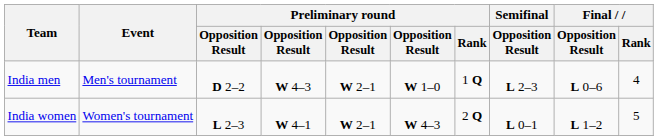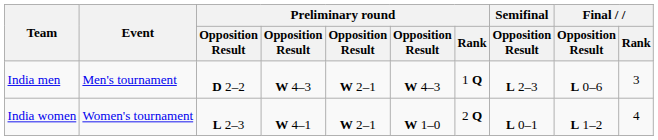 <table class=wikitable style=font-size:90%;text-align:center>
 <tr>
 <th rowspan=2>Team</th>
 <th rowspan=2>Event</th>
 <th colspan=5>Preliminary round</th>
 <th>Semifinal</th>
 <th colspan=2>Final /  / </th>
 </tr>
 <tr style=font-size:95%>
 <th>Opposition<br>Result</th>
 <th>Opposition<br>Result</th>
 <th>Opposition<br>Result</th>
 <th>Opposition<br>Result</th>
 <th>Rank</th>
 <th>Opposition<br>Result</th>
 <th>Opposition<br>Result</th>
 <th>Rank</th>
 </tr>
 <tr>
 <td align=left><a href='#'>India men</a></td>
 <td align=left><a href='#'>Men's tournament</a></td>
 <td><br><strong>D</strong> 2–2</td>
 <td><br><strong>W</strong> 4–3</td>
 <td><br><strong>W</strong> 2–1</td>
-<td><br><strong>W</strong> 1–0</td>
+<td><br><strong>W</strong> 4–3</td>
 <td>1 <strong>Q</strong></td>
 <td><br><strong>L</strong> 2–3</td>
 <td><br><strong>L</strong> 0–6</td>
-<td>4</td>
+<td>3</td>
 </tr>
 <tr>
 <td align=left><a href='#'>India women</a></td>
 <td align=left><a href='#'>Women's tournament</a></td>
 <td><br><strong>L</strong> 2–3</td>
 <td><br><strong>W</strong> 4–1</td>
 <td><br><strong>W</strong> 2–1</td>
-<td><br><strong>W</strong> 4–3</td>
+<td><br><strong>W</strong> 1–0</td>
 <td>2 <strong>Q</strong></td>
 <td><br><strong>L</strong> 0–1</td>
 <td><br><strong>L</strong> 1–2</td>
-<td>5</td>
+<td>4</td>
 </tr>
 </table>
